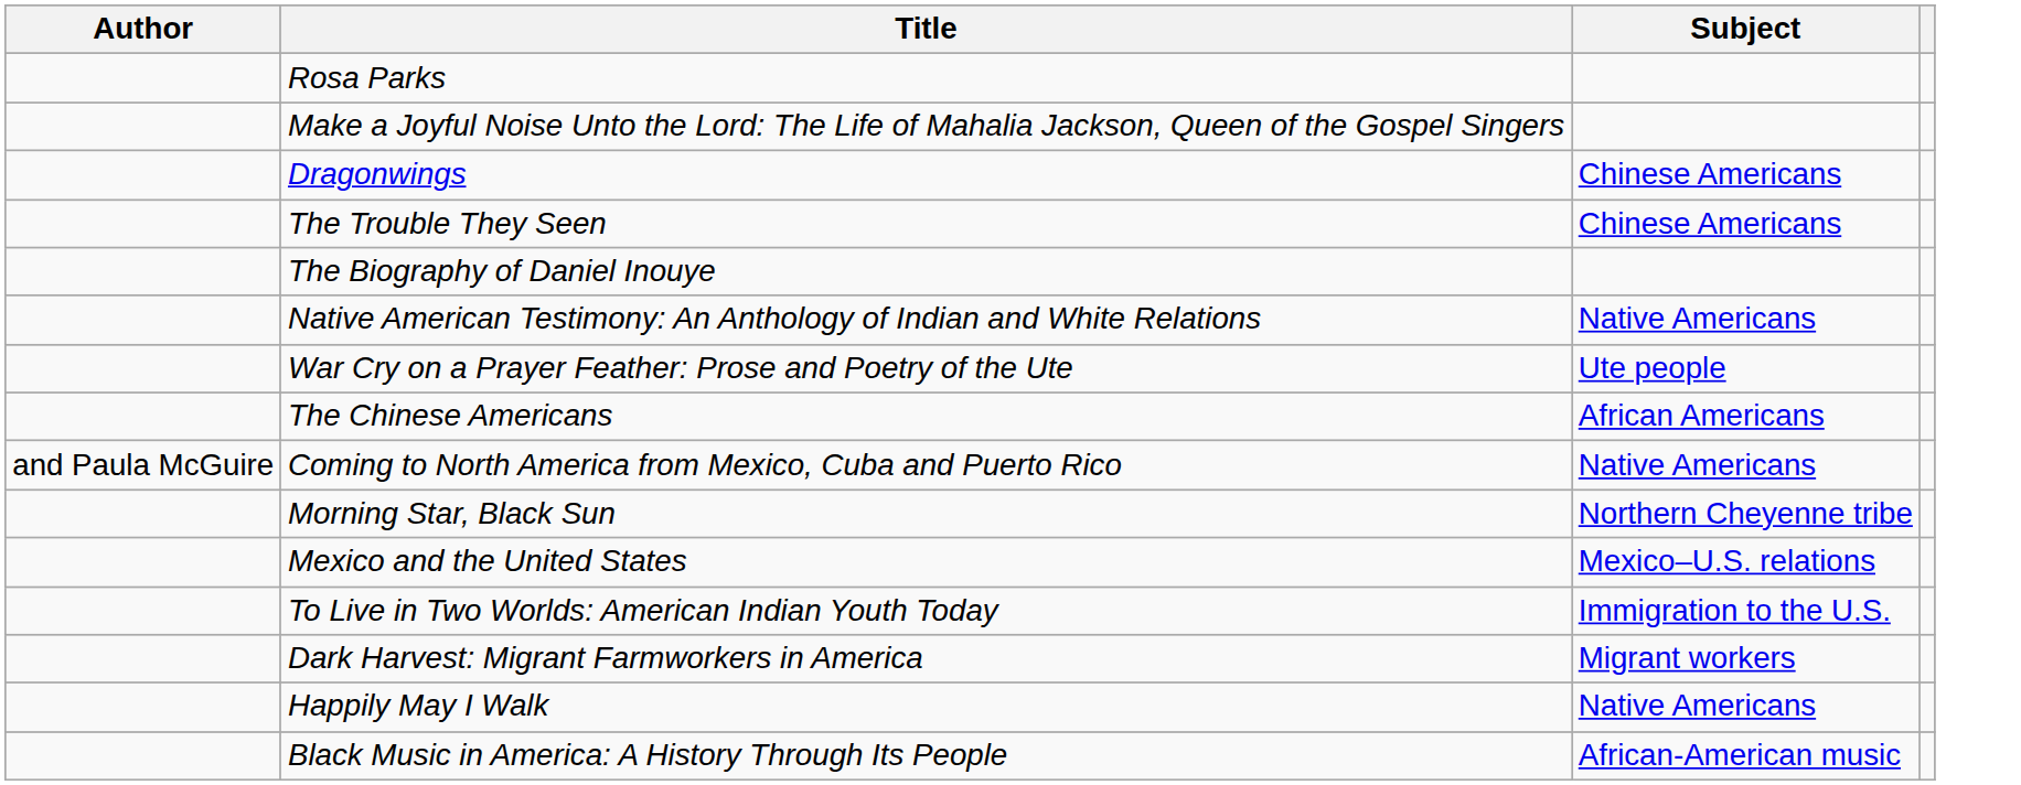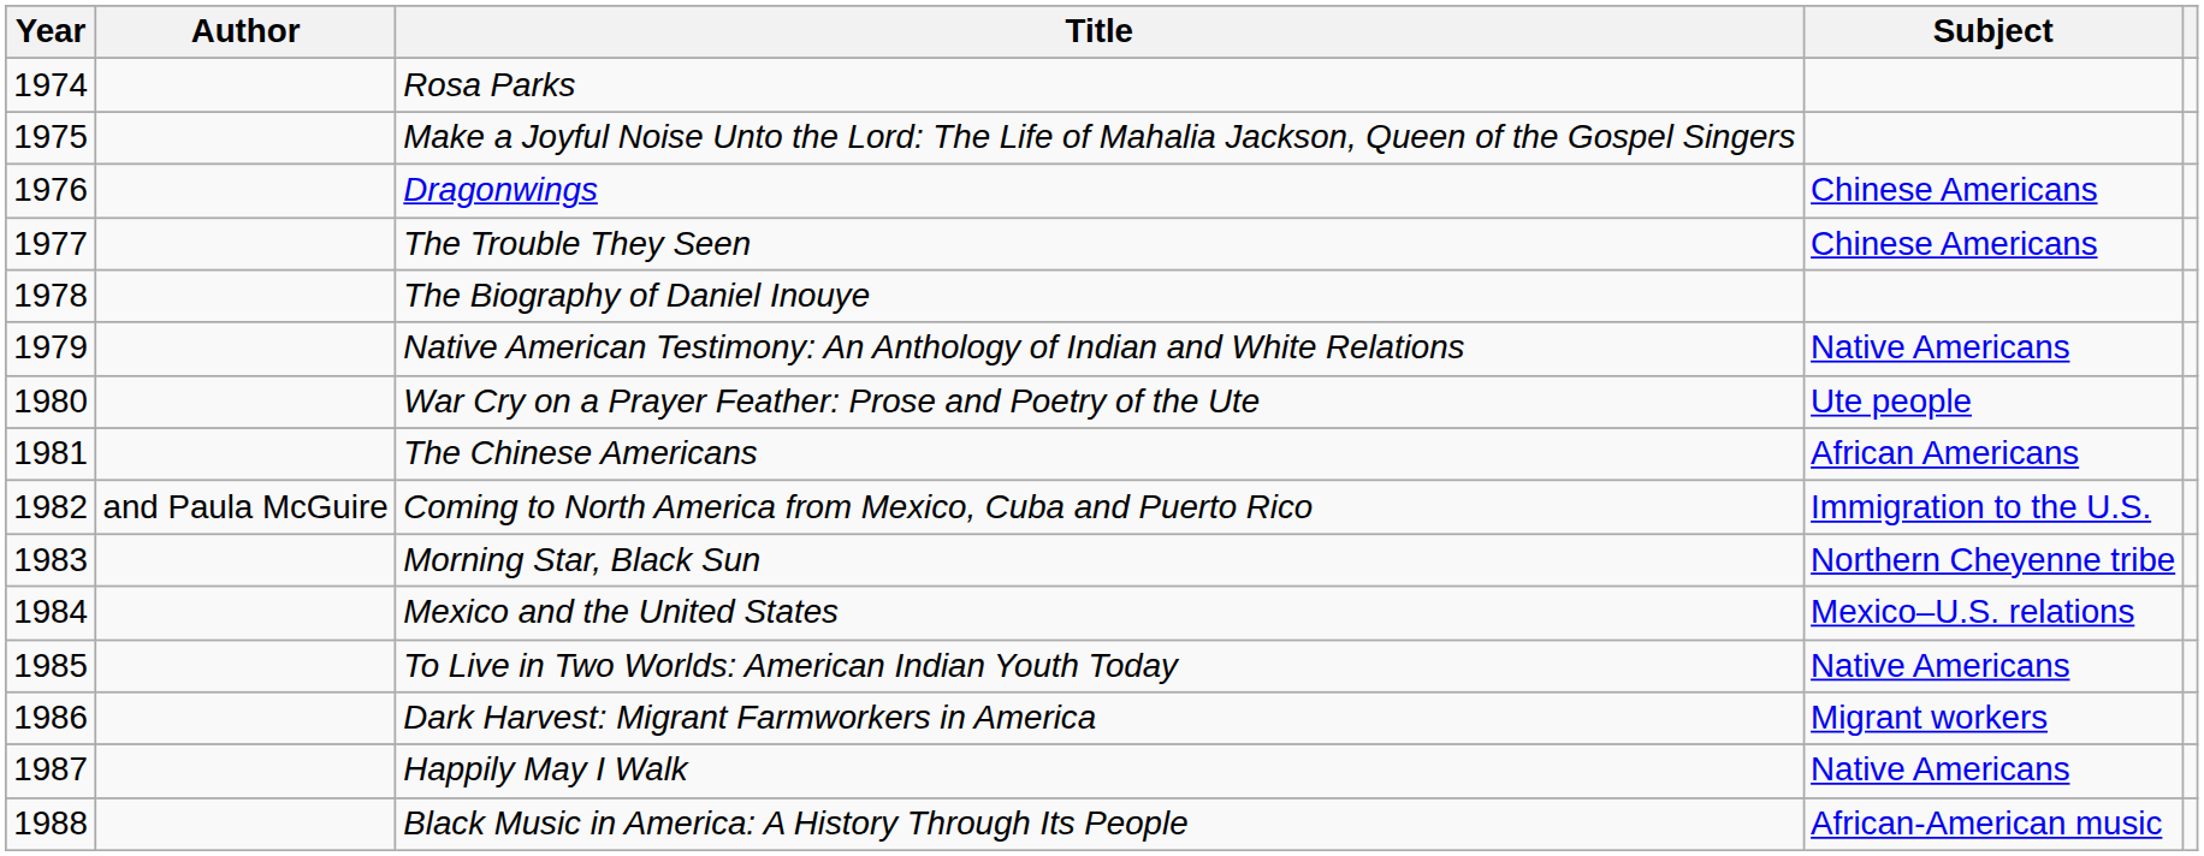 <table class="wikitable sortable">
 <tr>
+<th>Year</th>
 <th>Author</th>
 <th>Title</th>
 <th>Subject</th>
 <th class="unsortable"></th>
 </tr>
 <tr>
+<td>1974</td>
 <td></td>
 <td><em>Rosa Parks</em></td>
 <td></td>
 <td></td>
 </tr>
 <tr>
+<td>1975</td>
 <td></td>
 <td><em>Make a Joyful Noise Unto the Lord: The Life of Mahalia Jackson, Queen of the Gospel Singers</em></td>
 <td></td>
 <td></td>
 </tr>
 <tr>
+<td>1976</td>
 <td></td>
 <td><em><a href='#'>Dragonwings</a></em></td>
 <td><a href='#'>Chinese Americans</a></td>
 <td></td>
 </tr>
 <tr>
+<td>1977</td>
 <td></td>
 <td><em>The Trouble They Seen</em></td>
 <td><a href='#'>Chinese Americans</a></td>
 <td></td>
 </tr>
 <tr>
+<td>1978</td>
 <td></td>
 <td><em>The Biography of Daniel Inouye</em></td>
 <td></td>
 <td></td>
 </tr>
 <tr>
+<td>1979</td>
 <td></td>
 <td><em>Native American Testimony: An Anthology of Indian and White Relations</em></td>
 <td><a href='#'>Native Americans</a></td>
 <td></td>
 </tr>
 <tr>
+<td>1980</td>
 <td></td>
 <td><em>War Cry on a Prayer Feather: Prose and Poetry of the Ute</em></td>
 <td><a href='#'>Ute people</a></td>
 <td></td>
 </tr>
 <tr>
+<td>1981</td>
 <td></td>
 <td><em>The Chinese Americans</em></td>
 <td><a href='#'>African Americans</a></td>
 <td></td>
 </tr>
 <tr>
+<td>1982</td>
 <td> and Paula McGuire</td>
 <td><em>Coming to North America from Mexico, Cuba and Puerto Rico</em></td>
-<td><a href='#'>Native Americans</a></td>
+<td><a href='#'>Immigration to the U.S.</a></td>
 <td></td>
 </tr>
 <tr>
+<td>1983</td>
 <td></td>
 <td><em>Morning Star, Black Sun</em></td>
 <td><a href='#'>Northern Cheyenne tribe</a></td>
 <td></td>
 </tr>
 <tr>
+<td>1984</td>
 <td></td>
 <td><em>Mexico and the United States</em></td>
 <td><a href='#'>Mexico–U.S. relations</a></td>
 <td></td>
 </tr>
 <tr>
+<td>1985</td>
 <td></td>
 <td><em>To Live in Two Worlds: American Indian Youth Today</em></td>
-<td><a href='#'>Immigration to the U.S.</a></td>
+<td><a href='#'>Native Americans</a></td>
 <td></td>
 </tr>
 <tr>
+<td>1986</td>
 <td></td>
 <td><em>Dark Harvest: Migrant Farmworkers in America</em></td>
 <td><a href='#'>Migrant workers</a></td>
 <td></td>
 </tr>
 <tr>
+<td>1987</td>
 <td></td>
 <td><em>Happily May I Walk</em></td>
 <td><a href='#'>Native Americans</a></td>
 <td></td>
 </tr>
 <tr>
+<td>1988</td>
 <td></td>
 <td><em>Black Music in America: A History Through Its People</em></td>
 <td><a href='#'>African-American music</a></td>
 <td></td>
 </tr>
 </table>
